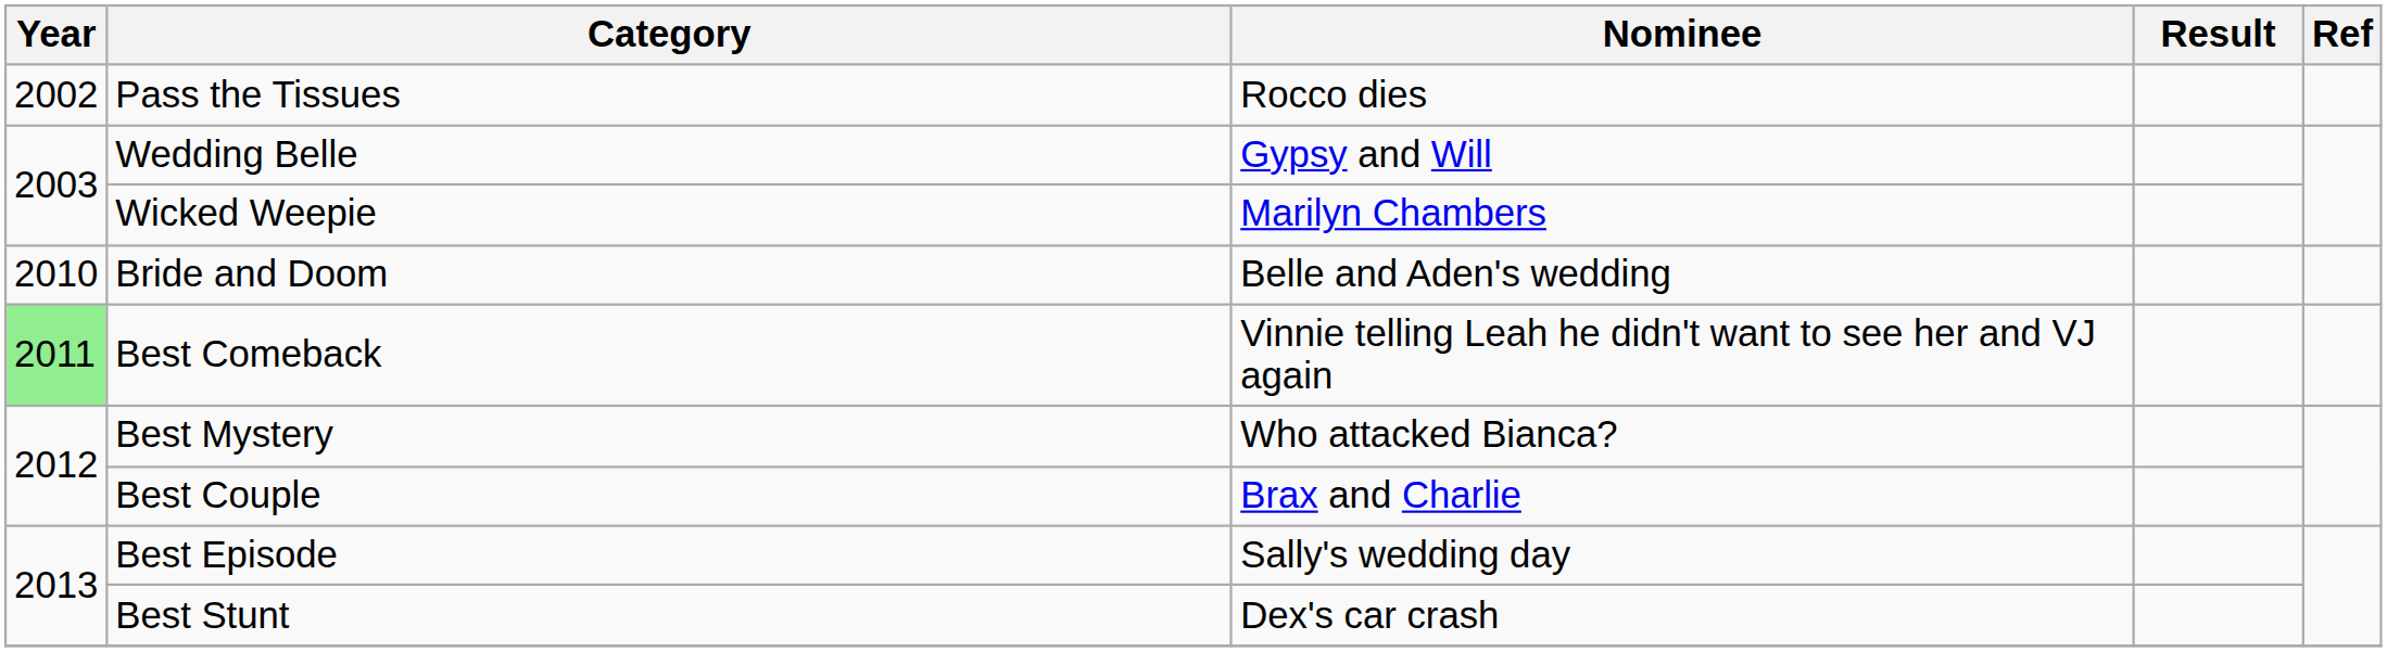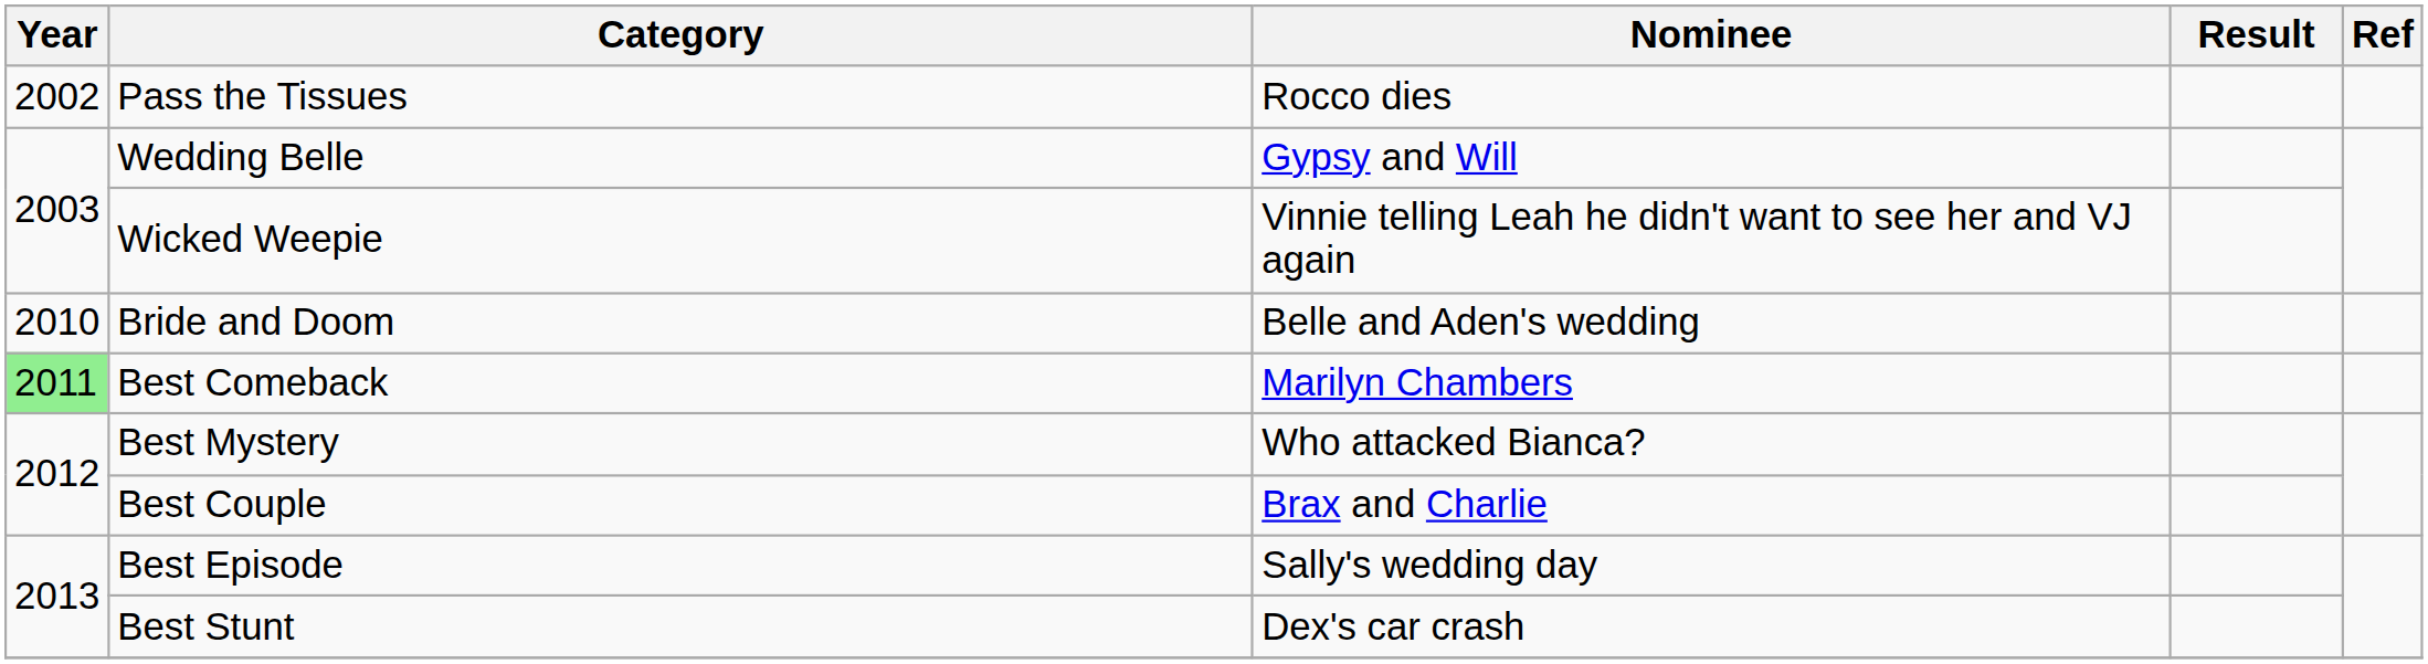 <table class="wikitable">
 <tr>
 <th>Year</th>
 <th width="470">Category</th>
 <th width="375">Nominee</th>
 <th width="65">Result</th>
 <th>Ref</th>
 </tr>
 <tr>
 <td>2002</td>
 <td>Pass the Tissues</td>
 <td>Rocco dies</td>
 <td></td>
 <td align="center"></td>
 </tr>
 <tr>
 <td rowspan="2">2003</td>
 <td>Wedding Belle</td>
 <td><a href='#'>Gypsy</a> and <a href='#'>Will</a></td>
 <td></td>
 <td align="center" rowspan="2"></td>
 </tr>
 <tr>
 <td>Wicked Weepie</td>
-<td><a href='#'>Marilyn Chambers</a></td>
+<td>Vinnie telling Leah he didn't want to see her and VJ again</td>
 <td></td>
 </tr>
 <tr>
 <td>2010</td>
 <td>Bride and Doom</td>
 <td>Belle and Aden's wedding</td>
 <td></td>
 <td align="center"></td>
 </tr>
 <tr>
 <td style="background: lightgreen;">2011</td>
 <td>Best Comeback</td>
-<td>Vinnie telling Leah he didn't want to see her and VJ again</td>
+<td><a href='#'>Marilyn Chambers</a></td>
 <td></td>
 <td align="center"></td>
 </tr>
 <tr>
 <td rowspan="2">2012</td>
 <td>Best Mystery</td>
 <td>Who attacked Bianca?</td>
 <td></td>
 <td align="center" rowspan="2"></td>
 </tr>
 <tr>
 <td>Best Couple</td>
 <td><a href='#'>Brax</a> and <a href='#'>Charlie</a></td>
 <td></td>
 </tr>
 <tr>
 <td rowspan="2">2013</td>
 <td>Best Episode</td>
 <td>Sally's wedding day</td>
 <td></td>
 <td align="center" rowspan="2"></td>
 </tr>
 <tr>
 <td>Best Stunt</td>
 <td>Dex's car crash</td>
 <td></td>
 </tr>
 <tr>
 </tr>
 </table>
